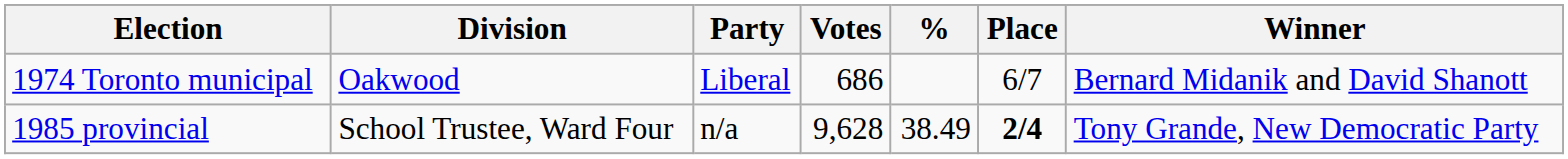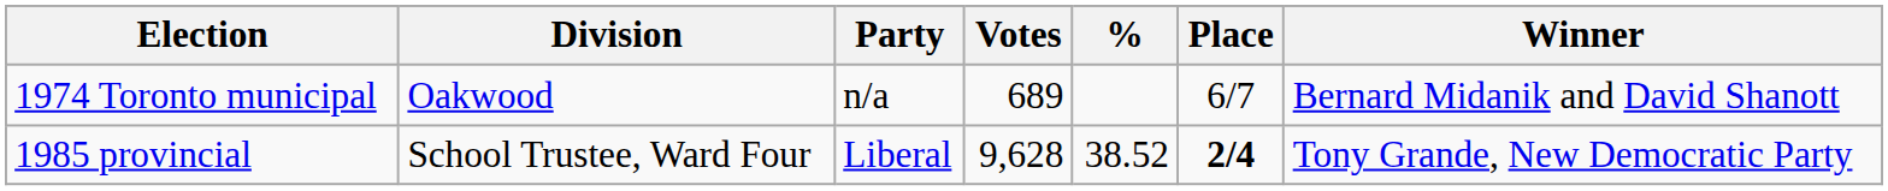 <table class="wikitable" width="800">
 <tr>
 <th align="left">Election</th>
 <th align="left">Division</th>
 <th align="left">Party</th>
 <th align="right">Votes</th>
 <th align="right">%</th>
 <th align="center">Place</th>
 <th align="center">Winner</th>
 </tr>
 <tr>
 <td align="left"><a href='#'>1974 Toronto municipal</a></td>
 <td align="left"><a href='#'>Oakwood</a></td>
-<td align="left"><a href='#'>Liberal</a></td>
-<td align="right">686</td>
+<td align="left">n/a</td>
+<td align="right">689</td>
 <td align="right"></td>
 <td align="center">6/7</td>
 <td align="left"><a href='#'>Bernard Midanik</a> and <a href='#'>David Shanott</a></td>
 </tr>
 <tr>
 <td align="left"><a href='#'>1985 provincial</a></td>
 <td align="left">School Trustee, Ward Four</td>
-<td align="left">n/a</td>
+<td align="left"><a href='#'>Liberal</a></td>
 <td align="right">9,628</td>
-<td align="right">38.49</td>
+<td align="right">38.52</td>
 <td align="center"><strong>2/4</strong></td>
 <td align="left"><a href='#'>Tony Grande</a>, <a href='#'>New Democratic Party</a></td>
 </tr>
 </table>
